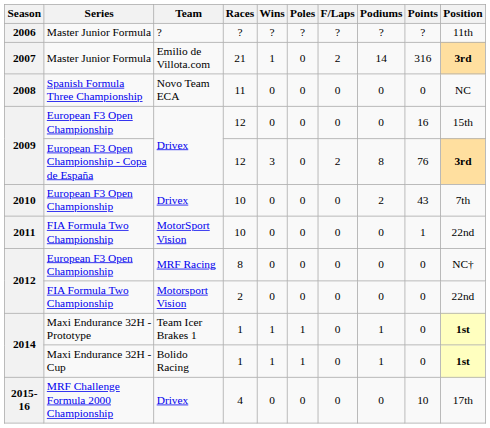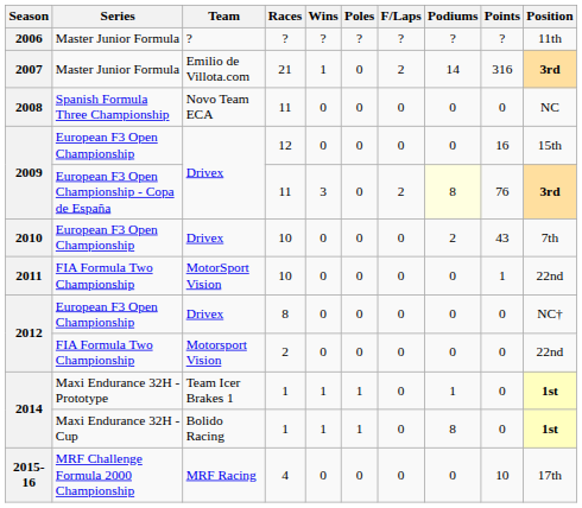 <table class="wikitable" style="font-size: 90%; text-align:center">
 <tr>
 <th>Season</th>
 <th>Series</th>
 <th>Team</th>
 <th>Races</th>
 <th>Wins</th>
 <th>Poles</th>
 <th>F/Laps</th>
 <th>Podiums</th>
 <th>Points</th>
 <th>Position</th>
 </tr>
 <tr>
 <th>2006</th>
 <td align=left>Master Junior Formula</td>
 <td align=left>?</td>
 <td>?</td>
 <td>?</td>
 <td>?</td>
 <td>?</td>
 <td>?</td>
 <td>?</td>
 <td>11th</td>
 </tr>
 <tr>
 <th>2007</th>
 <td align=left>Master Junior Formula</td>
 <td align=left>Emilio de Villota.com</td>
 <td>21</td>
 <td>1</td>
 <td>0</td>
 <td>2</td>
 <td>14</td>
 <td>316</td>
 <td style="background:#FFDF9F;"><strong>3rd</strong></td>
 </tr>
 <tr>
 <th>2008</th>
 <td align=left><a href='#'>Spanish Formula Three Championship</a></td>
 <td align=left>Novo Team ECA</td>
 <td>11</td>
 <td>0</td>
 <td>0</td>
 <td>0</td>
 <td>0</td>
 <td>0</td>
 <td>NC</td>
 </tr>
 <tr>
 <th rowspan=2>2009</th>
 <td align=left><a href='#'>European F3 Open Championship</a></td>
 <td rowspan="2" align="left"><a href='#'>Drivex</a></td>
 <td>12</td>
 <td>0</td>
 <td>0</td>
 <td>0</td>
 <td>0</td>
 <td>16</td>
 <td>15th</td>
 </tr>
 <tr>
 <td align=left><a href='#'>European F3 Open Championship - Copa de España</a></td>
-<td>12</td>
+<td>11</td>
 <td>3</td>
 <td>0</td>
 <td>2</td>
-<td>8</td>
+<td style="background: lightyellow;">8</td>
 <td>76</td>
 <td style="background:#FFDF9F;"><strong>3rd</strong></td>
 </tr>
 <tr>
 <th>2010</th>
 <td align=left><a href='#'>European F3 Open Championship</a></td>
 <td align=left><a href='#'>Drivex</a></td>
 <td>10</td>
 <td>0</td>
 <td>0</td>
 <td>0</td>
 <td>2</td>
 <td>43</td>
 <td>7th</td>
 </tr>
 <tr>
 <th>2011</th>
 <td align=left><a href='#'>FIA Formula Two Championship</a></td>
 <td align=left><a href='#'>MotorSport Vision</a></td>
 <td>10</td>
 <td>0</td>
 <td>0</td>
 <td>0</td>
 <td>0</td>
 <td>1</td>
 <td>22nd</td>
 </tr>
 <tr>
 <th rowspan="2">2012</th>
 <td align="left"><a href='#'>European F3 Open Championship</a></td>
-<td align="left"><a href='#'>MRF Racing</a></td>
+<td align="left"><a href='#'>Drivex</a></td>
 <td>8</td>
 <td>0</td>
 <td>0</td>
 <td>0</td>
 <td>0</td>
 <td>0</td>
 <td>NC†</td>
 </tr>
 <tr>
 <td align="left"><a href='#'>FIA Formula Two Championship</a></td>
 <td align="left"><a href='#'>Motorsport Vision</a></td>
 <td>2</td>
 <td>0</td>
 <td>0</td>
 <td>0</td>
 <td>0</td>
 <td>0</td>
 <td>22nd</td>
 </tr>
 <tr>
 <th rowspan="2">2014</th>
 <td align="left">Maxi Endurance 32H - Prototype</td>
 <td align="left">Team Icer Brakes 1</td>
 <td>1</td>
 <td>1</td>
 <td>1</td>
 <td>0</td>
 <td>1</td>
 <td>0</td>
 <td style="background:#ffffbf;"><strong>1st</strong></td>
 </tr>
 <tr>
 <td align="left">Maxi Endurance 32H - Cup</td>
 <td align="left">Bolido Racing</td>
 <td>1</td>
 <td>1</td>
 <td>1</td>
 <td>0</td>
-<td>1</td>
+<td>8</td>
 <td>0</td>
 <td style="background:#ffffbf;"><strong>1st</strong></td>
 </tr>
 <tr>
 <th>2015-16</th>
 <td align="left"><a href='#'>MRF Challenge Formula 2000 Championship</a></td>
-<td align="left"><a href='#'>Drivex</a></td>
+<td align="left"><a href='#'>MRF Racing</a></td>
 <td>4</td>
 <td>0</td>
 <td>0</td>
 <td>0</td>
 <td>0</td>
 <td>10</td>
 <td>17th</td>
 </tr>
 </table>
